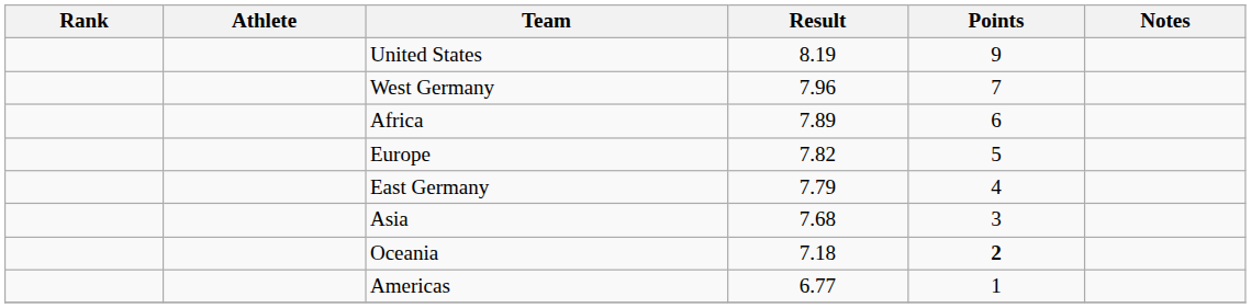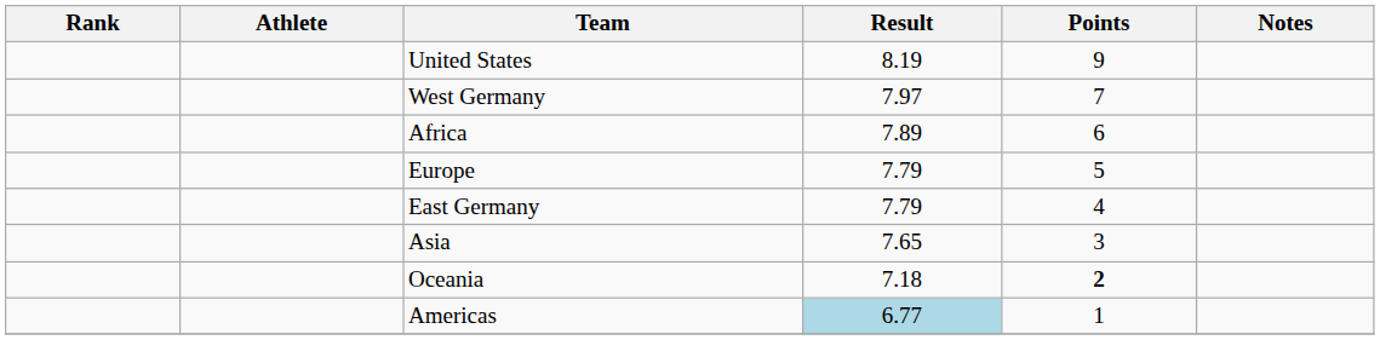 <table class="wikitable sortable" style="text-align:center" width="60%">
 <tr>
 <th>Rank</th>
 <th>Athlete</th>
 <th>Team</th>
 <th>Result</th>
 <th>Points</th>
 <th>Notes</th>
 </tr>
 <tr>
 <td></td>
 <td align="left"></td>
 <td align=left>United States</td>
 <td>8.19</td>
 <td>9</td>
 <td></td>
 </tr>
 <tr>
 <td></td>
 <td align="left"></td>
 <td align=left>West Germany</td>
-<td>7.96</td>
+<td>7.97</td>
 <td>7</td>
 <td></td>
 </tr>
 <tr>
 <td></td>
 <td align="left"></td>
 <td align=left>Africa</td>
 <td>7.89</td>
 <td>6</td>
 <td></td>
 </tr>
 <tr>
 <td></td>
 <td align="left"></td>
 <td align=left>Europe</td>
-<td>7.82</td>
+<td>7.79</td>
 <td>5</td>
 <td></td>
 </tr>
 <tr>
 <td></td>
 <td align="left"></td>
 <td align=left>East Germany</td>
 <td>7.79</td>
 <td>4</td>
 <td></td>
 </tr>
 <tr>
 <td></td>
 <td align="left"></td>
 <td align=left>Asia</td>
-<td>7.68</td>
+<td>7.65</td>
 <td>3</td>
 <td></td>
 </tr>
 <tr>
 <td></td>
 <td align="left"></td>
 <td align=left>Oceania</td>
 <td>7.18</td>
 <td><strong>2</strong></td>
 <td></td>
 </tr>
 <tr>
 <td></td>
 <td align="left"></td>
 <td align=left>Americas</td>
-<td>6.77</td>
+<td style="background: lightblue;">6.77</td>
 <td>1</td>
 <td></td>
 </tr>
 <tr>
 </tr>
 </table>
